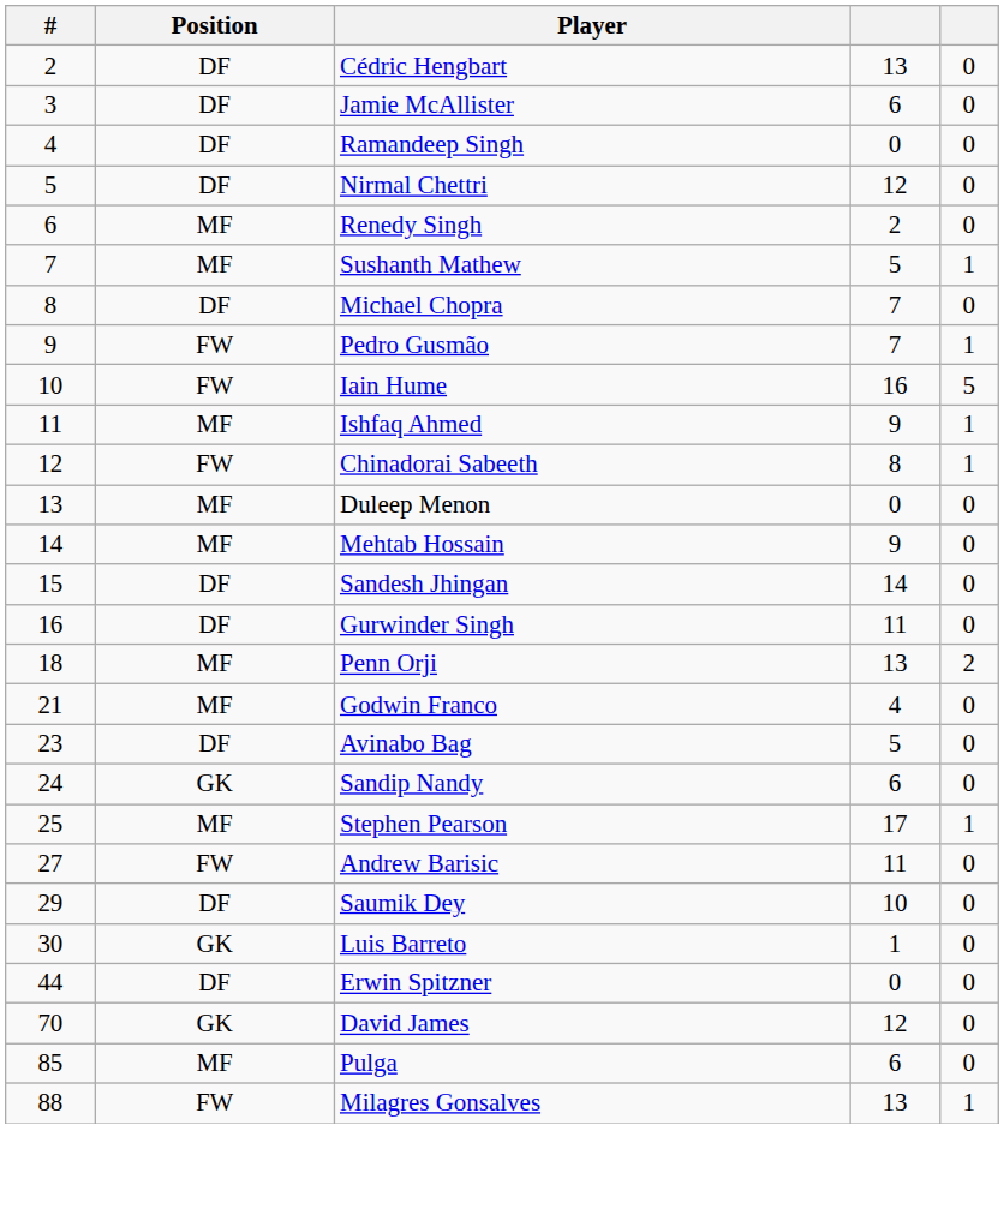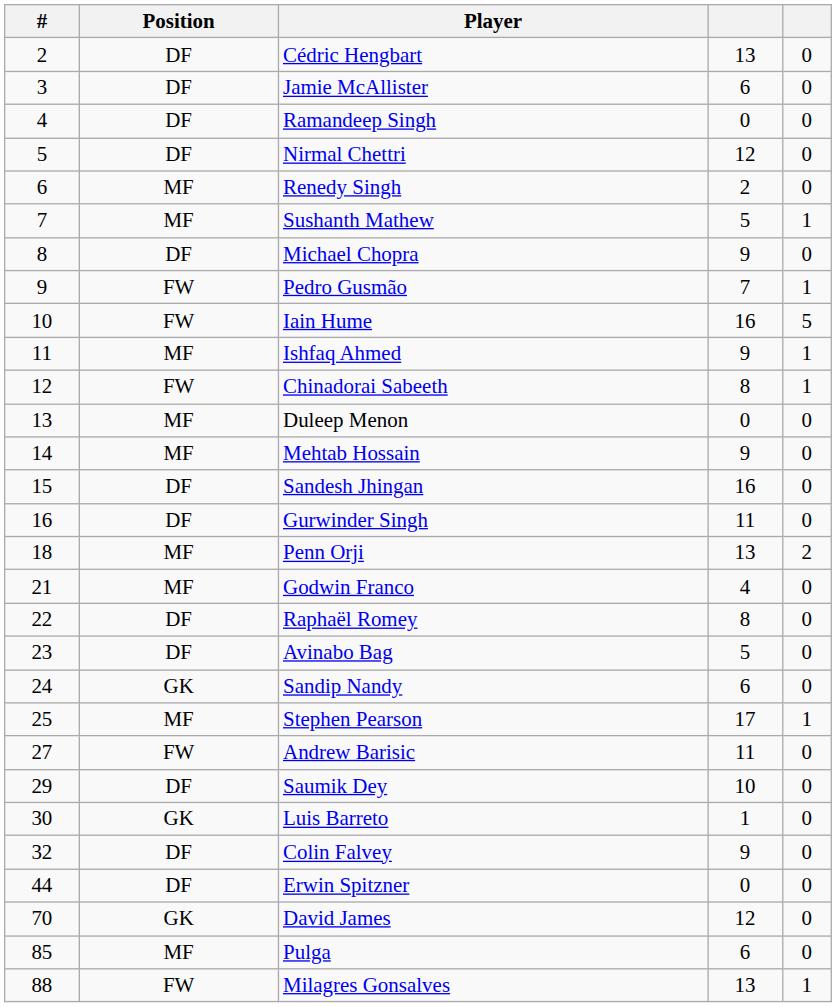 <table class="wikitable sortable" style="width:50%; text-align:center;">
 <tr>
 <th>#</th>
 <th>Position</th>
 <th>Player</th>
 <th></th>
 <th></th>
 </tr>
 <tr>
 <td>2</td>
 <td>DF</td>
 <td align=left> <a href='#'>Cédric Hengbart</a></td>
 <td>13</td>
 <td>0</td>
 </tr>
 <tr>
 <td>3</td>
 <td>DF</td>
 <td align=left> <a href='#'>Jamie McAllister</a></td>
 <td>6</td>
 <td>0</td>
 </tr>
 <tr>
 <td>4</td>
 <td>DF</td>
 <td align=left> <a href='#'>Ramandeep Singh</a></td>
 <td>0</td>
 <td>0</td>
 </tr>
 <tr>
 <td>5</td>
 <td>DF</td>
 <td align=left> <a href='#'>Nirmal Chettri</a></td>
 <td>12</td>
 <td>0</td>
 </tr>
 <tr>
 <td>6</td>
 <td>MF</td>
 <td align=left> <a href='#'>Renedy Singh</a></td>
 <td>2</td>
 <td>0</td>
 </tr>
 <tr>
 <td>7</td>
 <td>MF</td>
 <td align=left> <a href='#'>Sushanth Mathew</a></td>
 <td>5</td>
 <td>1</td>
 </tr>
 <tr>
 <td>8</td>
 <td>DF</td>
 <td align=left> <a href='#'>Michael Chopra</a></td>
-<td>7</td>
+<td>9</td>
 <td>0</td>
 </tr>
 <tr>
 <td>9</td>
 <td>FW</td>
 <td align=left> <a href='#'>Pedro Gusmão</a></td>
 <td>7</td>
 <td>1</td>
 </tr>
 <tr>
 <td>10</td>
 <td>FW</td>
 <td align=left> <a href='#'>Iain Hume</a></td>
 <td>16</td>
 <td>5</td>
 </tr>
 <tr>
 <td>11</td>
 <td>MF</td>
 <td align=left> <a href='#'>Ishfaq Ahmed</a></td>
 <td>9</td>
 <td>1</td>
 </tr>
 <tr>
 <td>12</td>
 <td>FW</td>
 <td align=left> <a href='#'>Chinadorai Sabeeth</a></td>
 <td>8</td>
 <td>1</td>
 </tr>
 <tr>
 <td>13</td>
 <td>MF</td>
 <td align=left> Duleep Menon</td>
 <td>0</td>
 <td>0</td>
 </tr>
 <tr>
 <td>14</td>
 <td>MF</td>
 <td align=left> <a href='#'>Mehtab Hossain</a></td>
 <td>9</td>
 <td>0</td>
 </tr>
 <tr>
 <td>15</td>
 <td>DF</td>
 <td align=left> <a href='#'>Sandesh Jhingan</a></td>
-<td>14</td>
+<td>16</td>
 <td>0</td>
 </tr>
 <tr>
 <td>16</td>
 <td>DF</td>
 <td align=left> <a href='#'>Gurwinder Singh</a></td>
 <td>11</td>
 <td>0</td>
 </tr>
 <tr>
 <td>18</td>
 <td>MF</td>
 <td align=left> <a href='#'>Penn Orji</a></td>
 <td>13</td>
 <td>2</td>
 </tr>
 <tr>
 <td>21</td>
 <td>MF</td>
 <td align=left> <a href='#'>Godwin Franco</a></td>
 <td>4</td>
+<td>0</td>
+</tr>
+<tr>
+<td>22</td>
+<td>DF</td>
+<td align=left> <a href='#'>Raphaël Romey</a></td>
+<td>8</td>
 <td>0</td>
 </tr>
 <tr>
 <td>23</td>
 <td>DF</td>
 <td align=left> <a href='#'>Avinabo Bag</a></td>
 <td>5</td>
 <td>0</td>
 </tr>
 <tr>
 <td>24</td>
 <td>GK</td>
 <td align=left> <a href='#'>Sandip Nandy</a></td>
 <td>6</td>
 <td>0</td>
 </tr>
 <tr>
 <td>25</td>
 <td>MF</td>
 <td align=left> <a href='#'>Stephen Pearson</a></td>
 <td>17</td>
 <td>1</td>
 </tr>
 <tr>
 <td>27</td>
 <td>FW</td>
 <td align=left> <a href='#'>Andrew Barisic</a></td>
 <td>11</td>
 <td>0</td>
 </tr>
 <tr>
 <td>29</td>
 <td>DF</td>
 <td align=left> <a href='#'>Saumik Dey</a></td>
 <td>10</td>
 <td>0</td>
 </tr>
 <tr>
 <td>30</td>
 <td>GK</td>
 <td align=left> <a href='#'>Luis Barreto</a></td>
 <td>1</td>
 <td>0</td>
 </tr>
 <tr>
+<td>32</td>
+<td>DF</td>
+<td align=left> <a href='#'>Colin Falvey</a></td>
+<td>9</td>
+<td>0</td>
+</tr>
+<tr>
 <td>44</td>
 <td>DF</td>
 <td align=left> <a href='#'>Erwin Spitzner</a></td>
 <td>0</td>
 <td>0</td>
 </tr>
 <tr>
 <td>70</td>
 <td>GK</td>
 <td align=left> <a href='#'>David James</a></td>
 <td>12</td>
 <td>0</td>
 </tr>
 <tr>
 <td>85</td>
 <td>MF</td>
 <td align=left> <a href='#'>Pulga</a></td>
 <td>6</td>
 <td>0</td>
 </tr>
 <tr>
 <td>88</td>
 <td>FW</td>
 <td align=left> <a href='#'>Milagres Gonsalves</a></td>
 <td>13</td>
 <td>1</td>
 </tr>
 </table>
